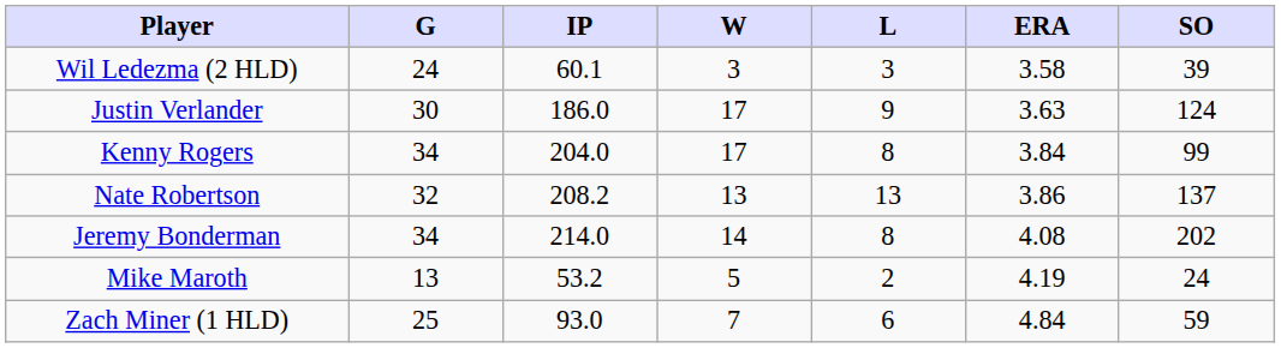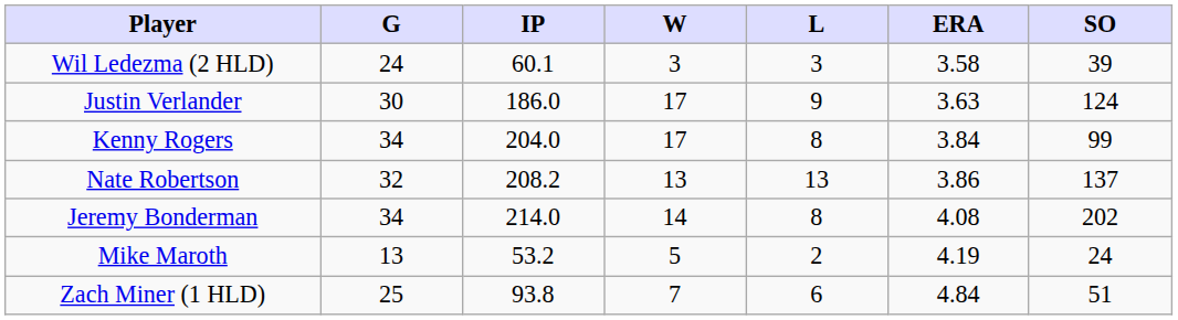 <table class="wikitable sortable" style="text-align:center;">
 <tr>
 <th style="background:#ddf; width:20%;">Player</th>
 <th style="background:#ddf; width:9%;">G</th>
 <th style="background:#ddf; width:9%;">IP</th>
 <th style="background:#ddf; width:9%;">W</th>
 <th style="background:#ddf; width:9%;">L</th>
 <th style="background:#ddf; width:9%;">ERA</th>
 <th style="background:#ddf; width:9%;">SO</th>
 </tr>
 <tr>
 <td><a href='#'>Wil Ledezma</a> (2 HLD)</td>
 <td>24</td>
 <td>60.1</td>
 <td>3</td>
 <td>3</td>
 <td>3.58</td>
 <td>39</td>
 </tr>
 <tr>
 <td><a href='#'>Justin Verlander</a></td>
 <td>30</td>
 <td>186.0</td>
 <td>17</td>
 <td>9</td>
 <td>3.63</td>
 <td>124</td>
 </tr>
 <tr>
 <td><a href='#'>Kenny Rogers</a></td>
 <td>34</td>
 <td>204.0</td>
 <td>17</td>
 <td>8</td>
 <td>3.84</td>
 <td>99</td>
 </tr>
 <tr>
 <td><a href='#'>Nate Robertson</a></td>
 <td>32</td>
 <td>208.2</td>
 <td>13</td>
 <td>13</td>
 <td>3.86</td>
 <td>137</td>
 </tr>
 <tr>
 <td><a href='#'>Jeremy Bonderman</a></td>
 <td>34</td>
 <td>214.0</td>
 <td>14</td>
 <td>8</td>
 <td>4.08</td>
 <td>202</td>
 </tr>
 <tr>
 <td><a href='#'>Mike Maroth</a></td>
 <td>13</td>
 <td>53.2</td>
 <td>5</td>
 <td>2</td>
 <td>4.19</td>
 <td>24</td>
 </tr>
 <tr>
 <td><a href='#'>Zach Miner</a> (1 HLD)</td>
 <td>25</td>
-<td>93.0</td>
+<td>93.8</td>
 <td>7</td>
 <td>6</td>
 <td>4.84</td>
-<td>59</td>
+<td>51</td>
 </tr>
 </table>
